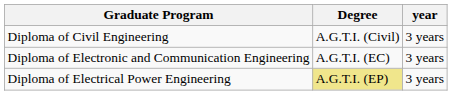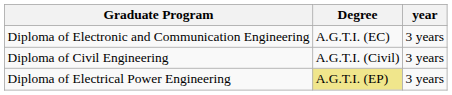 <table class="wikitable">
 <tr>
 <th>Graduate Program</th>
 <th>Degree</th>
 <th>year</th>
 </tr>
 <tr>
-<td>Diploma of Civil Engineering</td>
-<td>A.G.T.I. (Civil)</td>
+<td>Diploma of Electronic and Communication Engineering</td>
+<td>A.G.T.I. (EC)</td>
 <td>3 years</td>
 </tr>
 <tr>
-<td>Diploma of Electronic and Communication Engineering</td>
-<td>A.G.T.I. (EC)</td>
+<td>Diploma of Civil Engineering</td>
+<td>A.G.T.I. (Civil)</td>
 <td>3 years</td>
 </tr>
 <tr>
 <td>Diploma of Electrical Power Engineering</td>
 <td style="background: khaki;">A.G.T.I. (EP)</td>
 <td>3 years</td>
 </tr>
 </table>
